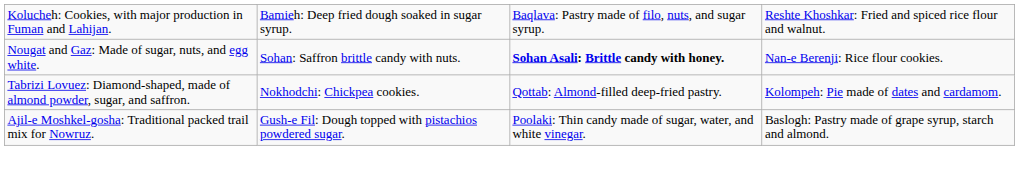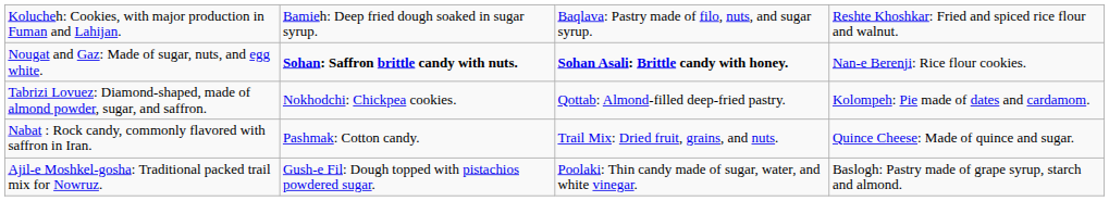 <table class="wikitable">
 <tr>
 <td style="width: 20%;"><a href='#'>Koluche</a>h: Cookies, with major production in <a href='#'>Fuman</a> and <a href='#'>Lahijan</a>.</td>
 <td style="width: 20%;"><a href='#'>Bamie</a>h: Deep fried dough soaked in sugar syrup.</td>
 <td style="width: 20%;"><a href='#'>Baqlava</a>: Pastry made of <a href='#'>filo</a>, <a href='#'>nuts</a>, and sugar syrup.</td>
 <td style="width: 20%;"><a href='#'>Reshte Khoshkar</a>: Fried and spiced rice flour and walnut.</td>
 </tr>
 <tr>
 <td><a href='#'>Nougat</a> and <a href='#'>Gaz</a>: Made of sugar, nuts, and <a href='#'>egg white</a>.</td>
-<td><a href='#'>Sohan</a>: Saffron <a href='#'>brittle</a> candy with nuts.</td>
+<td><strong><a href='#'>Sohan</a>: Saffron <a href='#'>brittle</a> candy with nuts.</strong></td>
 <td><strong><a href='#'>Sohan Asali</a>: <a href='#'>Brittle</a> candy with honey.</strong></td>
 <td><a href='#'>Nan-e Berenji</a>: Rice flour cookies.</td>
 </tr>
 <tr>
 <td><a href='#'>Tabrizi Lovuez</a>: Diamond-shaped, made of <a href='#'>almond powder</a>, sugar, and saffron.</td>
 <td><a href='#'>Nokhodchi</a>: <a href='#'>Chickpea</a> cookies.</td>
 <td><a href='#'>Qottab</a>: <a href='#'>Almond</a>-filled deep-fried pastry.</td>
 <td><a href='#'>Kolompeh</a>: <a href='#'>Pie</a> made of <a href='#'>dates</a> and <a href='#'>cardamom</a>.</td>
 </tr>
 <tr>
+<td><a href='#'>Nabat</a> : Rock candy, commonly flavored with saffron in Iran.</td>
+<td><a href='#'>Pashmak</a>: Cotton candy.</td>
+<td><a href='#'>Trail Mix</a>: <a href='#'>Dried fruit</a>, <a href='#'>grains</a>, and <a href='#'>nuts</a>.</td>
+<td><a href='#'>Quince Cheese</a>: Made of quince and sugar.</td>
+</tr>
+<tr>
 <td><a href='#'>Ajil-e Moshkel-gosha</a>: Traditional packed trail mix for <a href='#'>Nowruz</a>.</td>
 <td><a href='#'>Gush-e Fil</a>: Dough topped with <a href='#'>pistachios</a> <a href='#'>powdered sugar</a>.</td>
 <td><a href='#'>Poolaki</a>: Thin candy made of sugar, water, and white <a href='#'>vinegar</a>.</td>
 <td>Baslogh: Pastry made of grape syrup, starch and almond.</td>
 </tr>
 </table>
